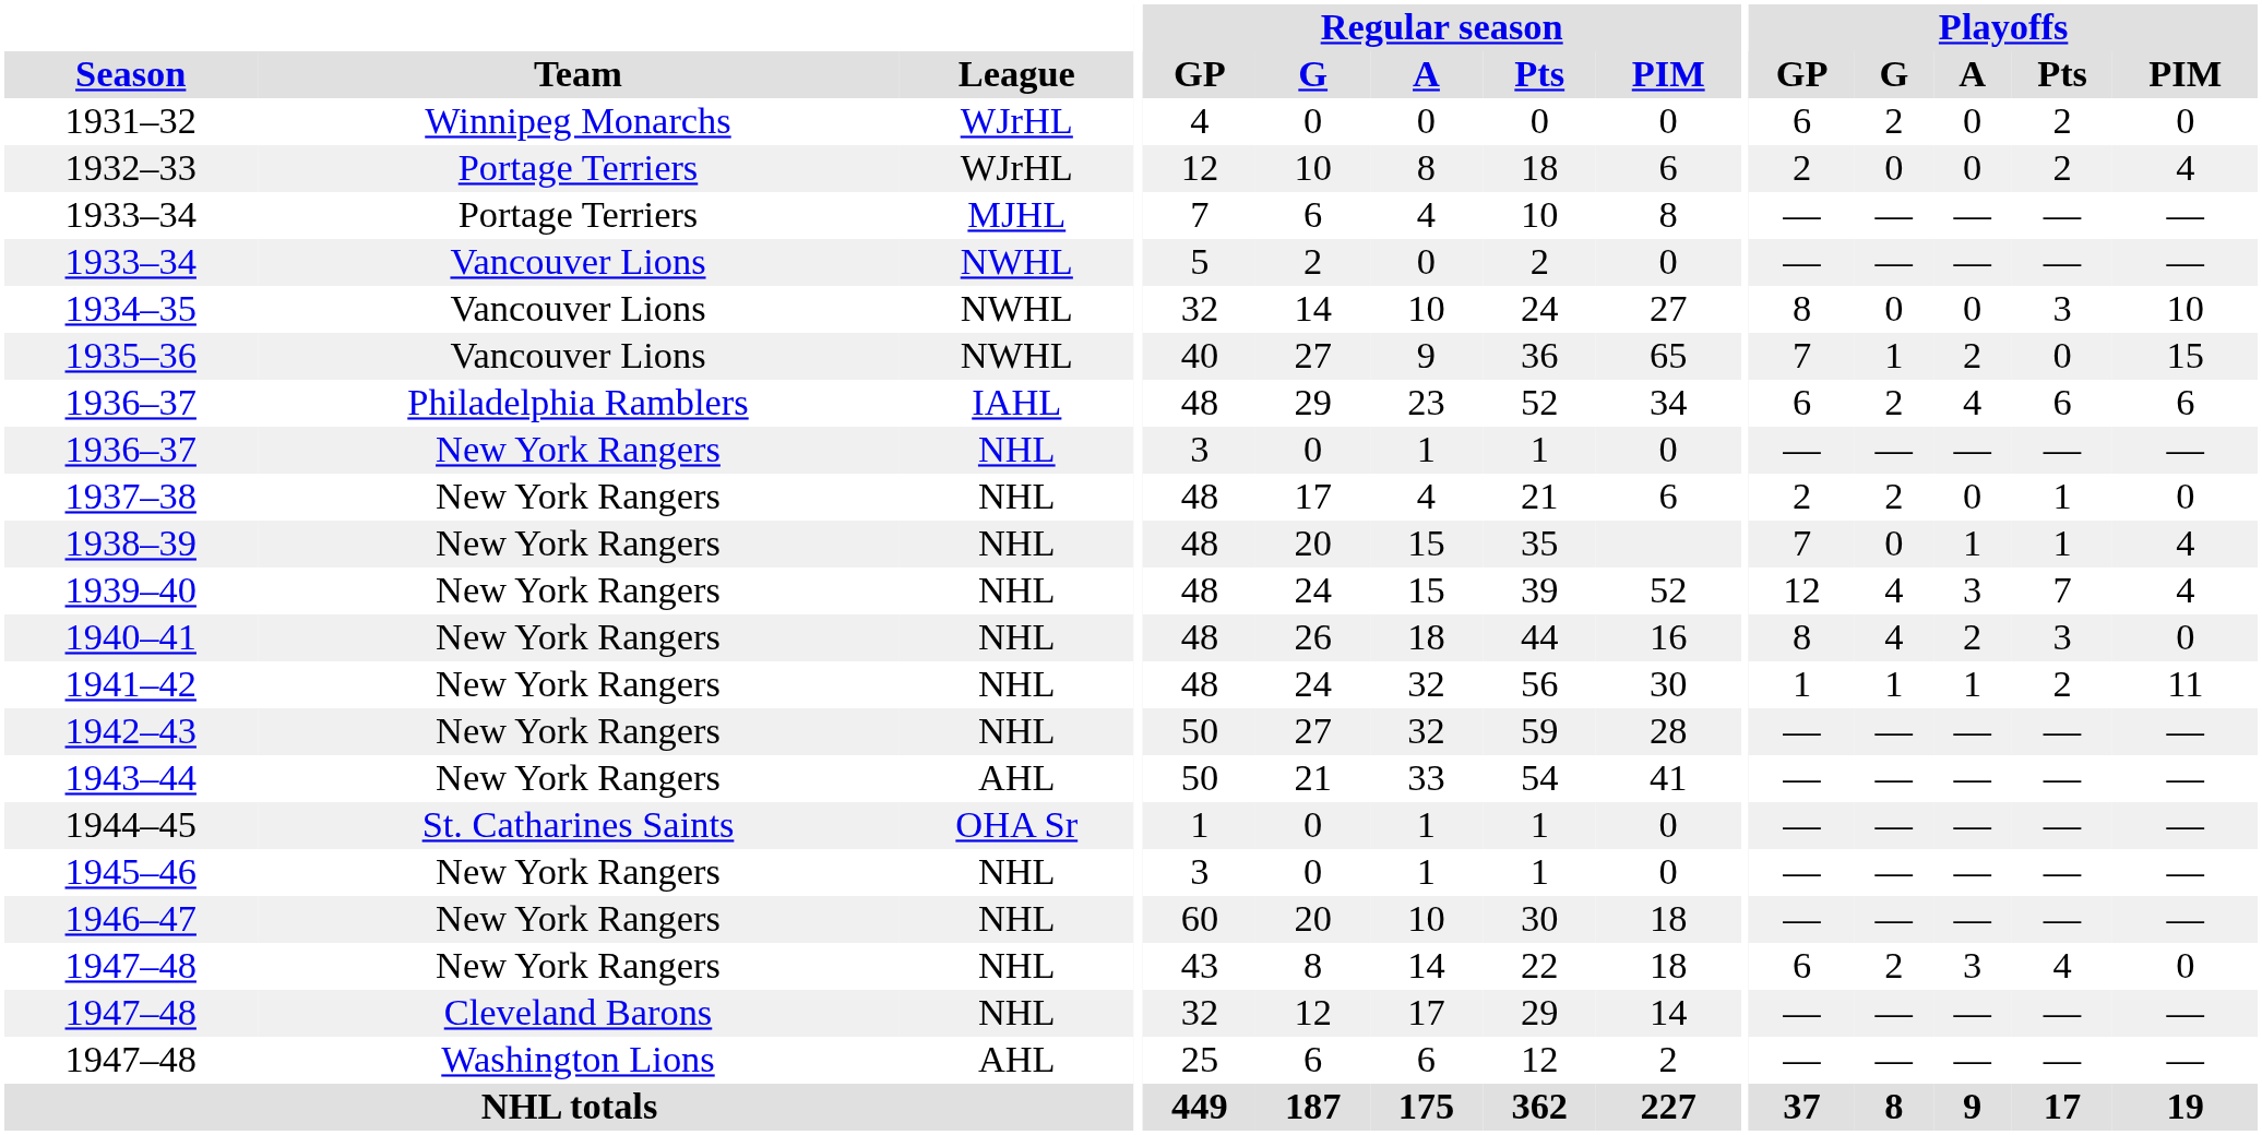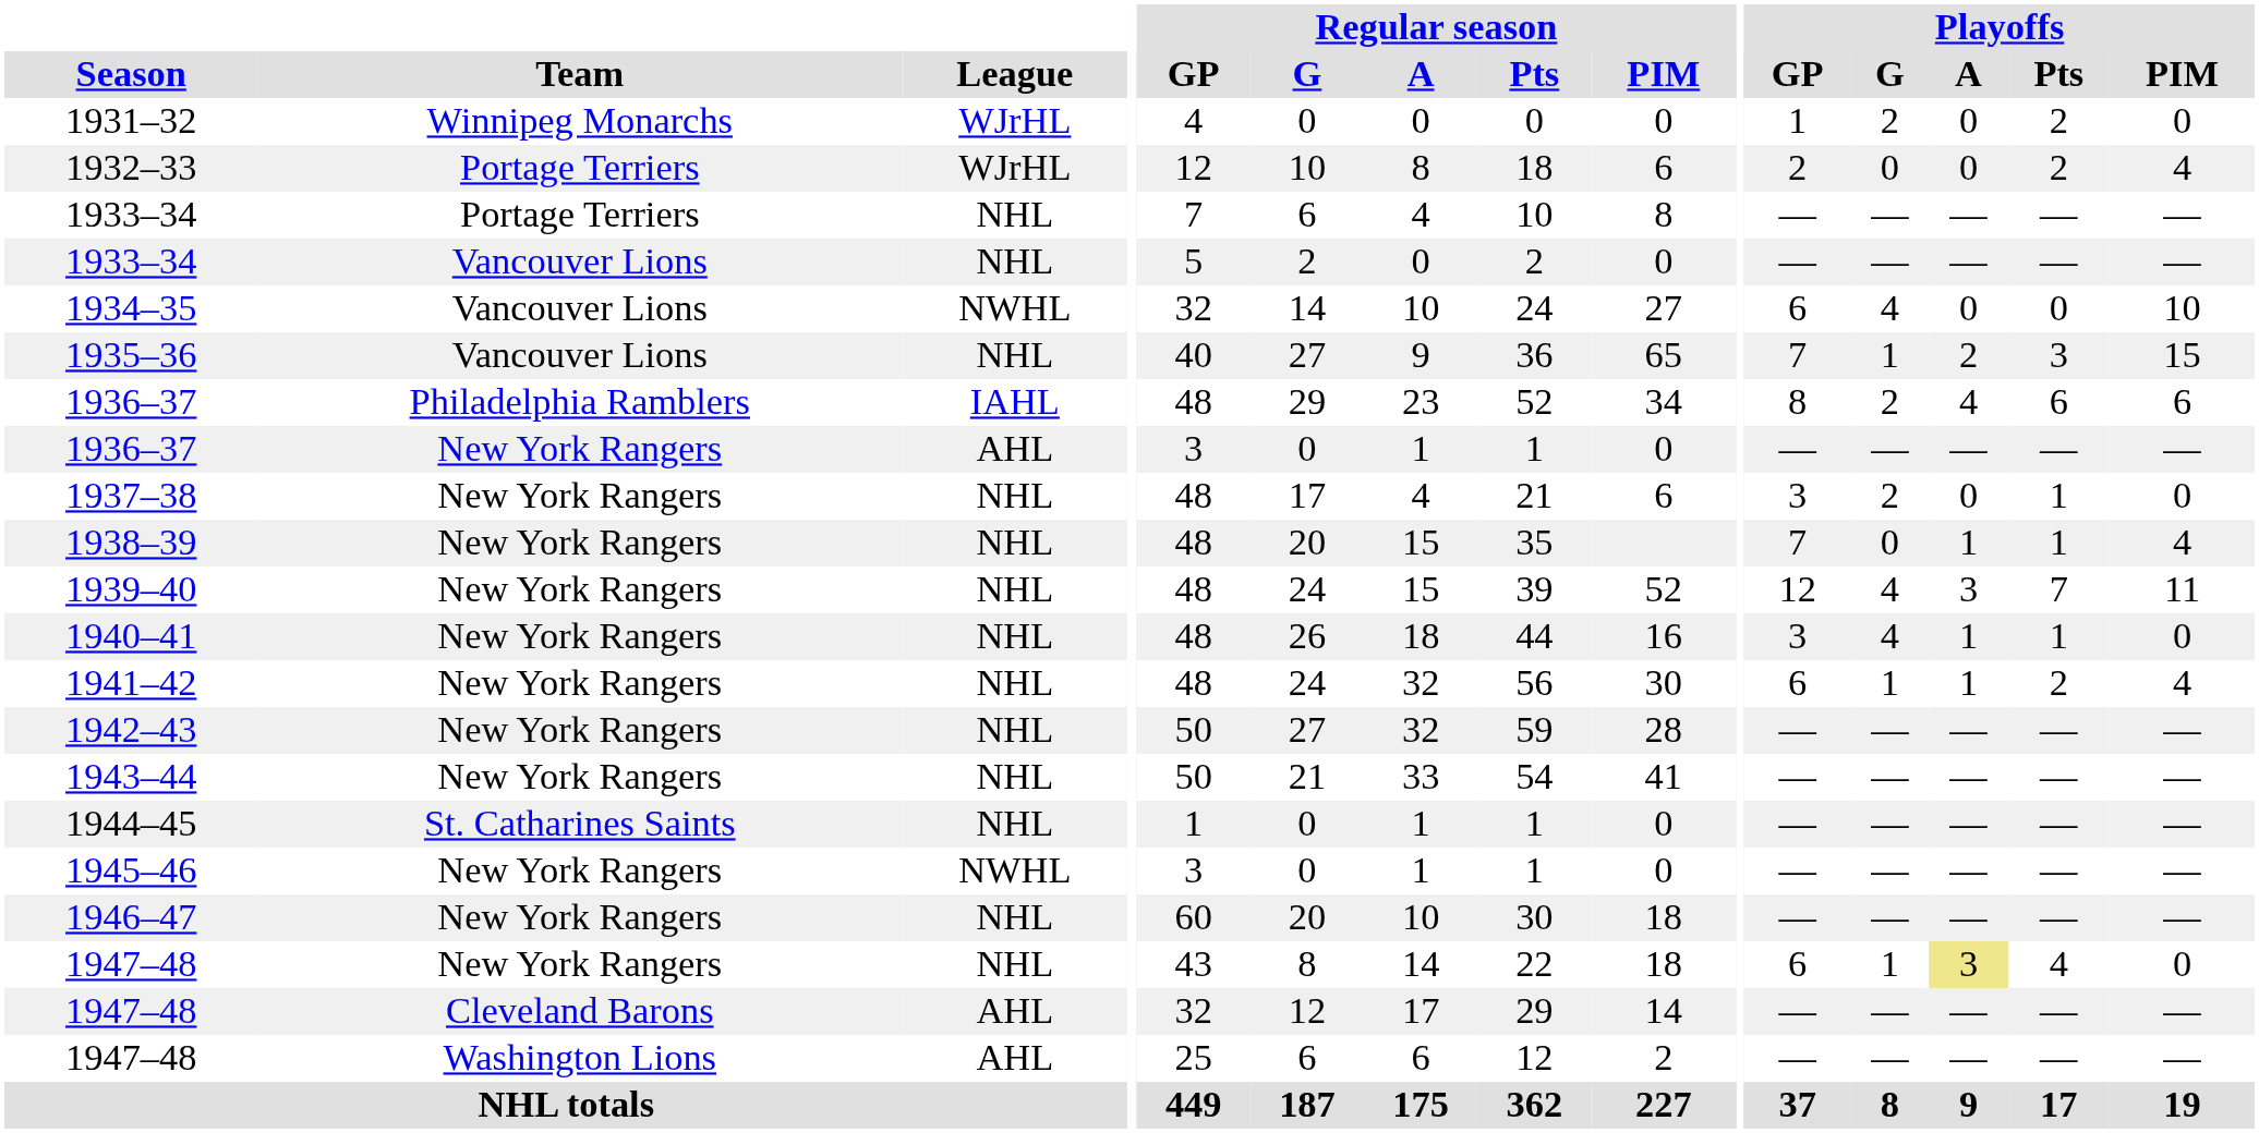 <table border="0" cellpadding="1" cellspacing="0" style="text-align:center; width:60em">
 <tr bgcolor="#e0e0e0">
 <th colspan="3" bgcolor="#ffffff"></th>
 <th rowspan="100" bgcolor="#ffffff"></th>
 <th colspan="5"><a href='#'>Regular season</a></th>
 <th rowspan="100" bgcolor="#ffffff"></th>
 <th colspan="5"><a href='#'>Playoffs</a></th>
 </tr>
 <tr bgcolor="#e0e0e0">
 <th><a href='#'>Season</a></th>
 <th>Team</th>
 <th>League</th>
 <th>GP</th>
 <th><a href='#'>G</a></th>
 <th><a href='#'>A</a></th>
 <th><a href='#'>Pts</a></th>
 <th><a href='#'>PIM</a></th>
 <th>GP</th>
 <th>G</th>
 <th>A</th>
 <th>Pts</th>
 <th>PIM</th>
 </tr>
 <tr>
 <td>1931–32</td>
 <td><a href='#'>Winnipeg Monarchs</a></td>
 <td><a href='#'>WJrHL</a></td>
 <td>4</td>
 <td>0</td>
 <td>0</td>
 <td>0</td>
 <td>0</td>
-<td>6</td>
+<td>1</td>
 <td>2</td>
 <td>0</td>
 <td>2</td>
 <td>0</td>
 </tr>
 <tr bgcolor="#f0f0f0">
 <td>1932–33</td>
 <td><a href='#'>Portage Terriers</a></td>
 <td>WJrHL</td>
 <td>12</td>
 <td>10</td>
 <td>8</td>
 <td>18</td>
 <td>6</td>
 <td>2</td>
 <td>0</td>
 <td>0</td>
 <td>2</td>
 <td>4</td>
 </tr>
 <tr>
 <td>1933–34</td>
 <td>Portage Terriers</td>
-<td><a href='#'>MJHL</a></td>
+<td>NHL</td>
 <td>7</td>
 <td>6</td>
 <td>4</td>
 <td>10</td>
 <td>8</td>
 <td>—</td>
 <td>—</td>
 <td>—</td>
 <td>—</td>
 <td>—</td>
 </tr>
 <tr bgcolor="#f0f0f0">
 <td><a href='#'>1933–34</a></td>
 <td><a href='#'>Vancouver Lions</a></td>
-<td><a href='#'>NWHL</a></td>
+<td>NHL</td>
 <td>5</td>
 <td>2</td>
 <td>0</td>
 <td>2</td>
 <td>0</td>
 <td>—</td>
 <td>—</td>
 <td>—</td>
 <td>—</td>
 <td>—</td>
 </tr>
 <tr>
 <td><a href='#'>1934–35</a></td>
 <td>Vancouver Lions</td>
 <td>NWHL</td>
 <td>32</td>
 <td>14</td>
 <td>10</td>
 <td>24</td>
 <td>27</td>
-<td>8</td>
+<td>6</td>
+<td>4</td>
 <td>0</td>
 <td>0</td>
-<td>3</td>
 <td>10</td>
 </tr>
 <tr bgcolor="#f0f0f0">
 <td><a href='#'>1935–36</a></td>
 <td>Vancouver Lions</td>
-<td>NWHL</td>
+<td>NHL</td>
 <td>40</td>
 <td>27</td>
 <td>9</td>
 <td>36</td>
 <td>65</td>
 <td>7</td>
 <td>1</td>
 <td>2</td>
-<td>0</td>
+<td>3</td>
 <td>15</td>
 </tr>
 <tr>
 <td><a href='#'>1936–37</a></td>
 <td><a href='#'>Philadelphia Ramblers</a></td>
 <td><a href='#'>IAHL</a></td>
 <td>48</td>
 <td>29</td>
 <td>23</td>
 <td>52</td>
 <td>34</td>
-<td>6</td>
+<td>8</td>
 <td>2</td>
 <td>4</td>
 <td>6</td>
 <td>6</td>
 </tr>
 <tr bgcolor="#f0f0f0">
 <td><a href='#'>1936–37</a></td>
 <td><a href='#'>New York Rangers</a></td>
-<td><a href='#'>NHL</a></td>
+<td>AHL</td>
 <td>3</td>
 <td>0</td>
 <td>1</td>
 <td>1</td>
 <td>0</td>
 <td>—</td>
 <td>—</td>
 <td>—</td>
 <td>—</td>
 <td>—</td>
 </tr>
 <tr>
 <td><a href='#'>1937–38</a></td>
 <td>New York Rangers</td>
 <td>NHL</td>
 <td>48</td>
 <td>17</td>
 <td>4</td>
 <td>21</td>
 <td>6</td>
-<td>2</td>
+<td>3</td>
 <td>2</td>
 <td>0</td>
 <td>1</td>
 <td>0</td>
 </tr>
 <tr bgcolor="#f0f0f0">
 <td><a href='#'>1938–39</a></td>
 <td>New York Rangers</td>
 <td>NHL</td>
 <td>48</td>
 <td>20</td>
 <td>15</td>
 <td>35</td>
 <td 18></td>
 <td>7</td>
 <td>0</td>
 <td>1</td>
 <td>1</td>
 <td>4</td>
 </tr>
 <tr>
 <td><a href='#'>1939–40</a></td>
 <td>New York Rangers</td>
 <td>NHL</td>
 <td>48</td>
 <td>24</td>
 <td>15</td>
 <td>39</td>
 <td>52</td>
 <td>12</td>
 <td>4</td>
 <td>3</td>
 <td>7</td>
-<td>4</td>
+<td>11</td>
 </tr>
 <tr bgcolor="#f0f0f0">
 <td><a href='#'>1940–41</a></td>
 <td>New York Rangers</td>
 <td>NHL</td>
 <td>48</td>
 <td>26</td>
 <td>18</td>
 <td>44</td>
 <td>16</td>
-<td>8</td>
+<td>3</td>
 <td>4</td>
-<td>2</td>
-<td>3</td>
+<td>1</td>
+<td>1</td>
 <td>0</td>
 </tr>
 <tr>
 <td><a href='#'>1941–42</a></td>
 <td>New York Rangers</td>
 <td>NHL</td>
 <td>48</td>
 <td>24</td>
 <td>32</td>
 <td>56</td>
 <td>30</td>
-<td>1</td>
+<td>6</td>
 <td>1</td>
 <td>1</td>
 <td>2</td>
-<td>11</td>
+<td>4</td>
 </tr>
 <tr bgcolor="#f0f0f0">
 <td><a href='#'>1942–43</a></td>
 <td>New York Rangers</td>
 <td>NHL</td>
 <td>50</td>
 <td>27</td>
 <td>32</td>
 <td>59</td>
 <td>28</td>
 <td>—</td>
 <td>—</td>
 <td>—</td>
 <td>—</td>
 <td>—</td>
 </tr>
 <tr>
 <td><a href='#'>1943–44</a></td>
 <td>New York Rangers</td>
-<td>AHL</td>
+<td>NHL</td>
 <td>50</td>
 <td>21</td>
 <td>33</td>
 <td>54</td>
 <td>41</td>
 <td>—</td>
 <td>—</td>
 <td>—</td>
 <td>—</td>
 <td>—</td>
 </tr>
 <tr bgcolor="#f0f0f0">
 <td>1944–45</td>
 <td><a href='#'>St. Catharines Saints</a></td>
-<td><a href='#'>OHA Sr</a></td>
+<td>NHL</td>
 <td>1</td>
 <td>0</td>
 <td>1</td>
 <td>1</td>
 <td>0</td>
 <td>—</td>
 <td>—</td>
 <td>—</td>
 <td>—</td>
 <td>—</td>
 </tr>
 <tr>
 <td><a href='#'>1945–46</a></td>
 <td>New York Rangers</td>
-<td>NHL</td>
+<td>NWHL</td>
 <td>3</td>
 <td>0</td>
 <td>1</td>
 <td>1</td>
 <td>0</td>
 <td>—</td>
 <td>—</td>
 <td>—</td>
 <td>—</td>
 <td>—</td>
 </tr>
 <tr bgcolor="#f0f0f0">
 <td><a href='#'>1946–47</a></td>
 <td>New York Rangers</td>
 <td>NHL</td>
 <td>60</td>
 <td>20</td>
 <td>10</td>
 <td>30</td>
 <td>18</td>
 <td>—</td>
 <td>—</td>
 <td>—</td>
 <td>—</td>
 <td>—</td>
 </tr>
 <tr>
 <td><a href='#'>1947–48</a></td>
 <td>New York Rangers</td>
 <td>NHL</td>
 <td>43</td>
 <td>8</td>
 <td>14</td>
 <td>22</td>
 <td>18</td>
 <td>6</td>
-<td>2</td>
-<td>3</td>
+<td>1</td>
+<td style="background: khaki;">3</td>
 <td>4</td>
 <td>0</td>
 </tr>
 <tr bgcolor="#f0f0f0">
 <td><a href='#'>1947–48</a></td>
 <td><a href='#'>Cleveland Barons</a></td>
-<td>NHL</td>
+<td>AHL</td>
 <td>32</td>
 <td>12</td>
 <td>17</td>
 <td>29</td>
 <td>14</td>
 <td>—</td>
 <td>—</td>
 <td>—</td>
 <td>—</td>
 <td>—</td>
 </tr>
 <tr>
 <td>1947–48</td>
 <td><a href='#'>Washington Lions</a></td>
 <td>AHL</td>
 <td>25</td>
 <td>6</td>
 <td>6</td>
 <td>12</td>
 <td>2</td>
 <td>—</td>
 <td>—</td>
 <td>—</td>
 <td>—</td>
 <td>—</td>
 </tr>
 <tr bgcolor="#e0e0e0">
 <th colspan="3">NHL totals</th>
 <th>449</th>
 <th>187</th>
 <th>175</th>
 <th>362</th>
 <th>227</th>
 <th>37</th>
 <th>8</th>
 <th>9</th>
 <th>17</th>
 <th>19</th>
 </tr>
 </table>
